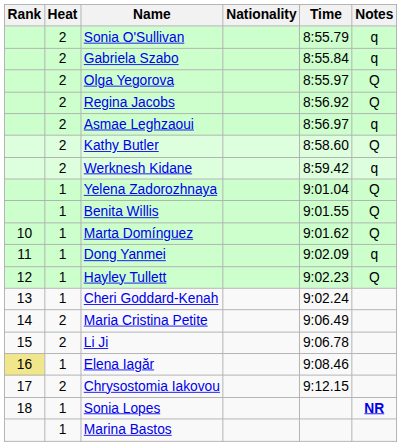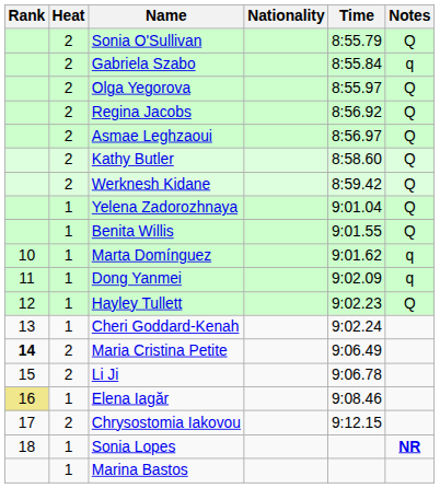 <table class="wikitable sortable" style="text-align:center">
 <tr>
 <th>Rank</th>
 <th>Heat</th>
 <th>Name</th>
 <th>Nationality</th>
 <th>Time</th>
 <th>Notes</th>
 </tr>
 <tr bgcolor=ccffcc>
 <td></td>
 <td>2</td>
 <td align="left"><a href='#'>Sonia O'Sullivan</a></td>
 <td align=left></td>
 <td>8:55.79</td>
-<td>q</td>
+<td>Q</td>
 </tr>
 <tr bgcolor=ccffcc>
 <td></td>
 <td>2</td>
 <td align="left"><a href='#'>Gabriela Szabo</a></td>
 <td align=left></td>
 <td>8:55.84</td>
 <td>q</td>
 </tr>
 <tr bgcolor=ccffcc>
 <td></td>
 <td>2</td>
 <td align="left"><a href='#'>Olga Yegorova</a></td>
 <td align=left></td>
 <td>8:55.97</td>
 <td>Q</td>
 </tr>
 <tr bgcolor=ccffcc>
 <td></td>
 <td>2</td>
 <td align="left"><a href='#'>Regina Jacobs</a></td>
 <td align=left></td>
 <td>8:56.92</td>
 <td>Q</td>
 </tr>
 <tr bgcolor=ccffcc>
 <td></td>
 <td>2</td>
 <td align="left"><a href='#'>Asmae Leghzaoui</a></td>
 <td align=left></td>
 <td>8:56.97</td>
-<td>q</td>
+<td>Q</td>
 </tr>
 <tr bgcolor=ddffdd>
 <td></td>
 <td>2</td>
 <td align="left"><a href='#'>Kathy Butler</a></td>
 <td align=left></td>
 <td>8:58.60</td>
 <td>Q</td>
 </tr>
 <tr bgcolor=ddffdd>
 <td></td>
 <td>2</td>
 <td align="left"><a href='#'>Werknesh Kidane</a></td>
 <td align=left></td>
 <td>8:59.42</td>
-<td>q</td>
+<td>Q</td>
 </tr>
 <tr bgcolor=ccffcc>
 <td></td>
 <td>1</td>
 <td align="left"><a href='#'>Yelena Zadorozhnaya</a></td>
 <td align=left></td>
 <td>9:01.04</td>
 <td>Q</td>
 </tr>
 <tr bgcolor=ccffcc>
 <td></td>
 <td>1</td>
 <td align="left"><a href='#'>Benita Willis</a></td>
 <td align=left></td>
 <td>9:01.55</td>
 <td>Q</td>
 </tr>
 <tr bgcolor=ccffcc>
 <td>10</td>
 <td>1</td>
 <td align="left"><a href='#'>Marta Domínguez</a></td>
 <td align=left></td>
 <td>9:01.62</td>
-<td>Q</td>
+<td>q</td>
 </tr>
 <tr bgcolor=ccffcc>
 <td>11</td>
 <td>1</td>
 <td align="left"><a href='#'>Dong Yanmei</a></td>
 <td align=left></td>
 <td>9:02.09</td>
 <td>q</td>
 </tr>
 <tr bgcolor=ccffcc>
 <td>12</td>
 <td>1</td>
 <td align="left"><a href='#'>Hayley Tullett</a></td>
 <td align=left></td>
 <td>9:02.23</td>
 <td>Q</td>
 </tr>
 <tr>
 <td>13</td>
 <td>1</td>
 <td align="left"><a href='#'>Cheri Goddard-Kenah</a></td>
 <td align=left></td>
 <td>9:02.24</td>
 <td></td>
 </tr>
 <tr>
-<td>14</td>
+<td><strong>14</strong></td>
 <td>2</td>
 <td align="left"><a href='#'>Maria Cristina Petite</a></td>
 <td align=left></td>
 <td>9:06.49</td>
 <td></td>
 </tr>
 <tr>
 <td>15</td>
 <td>2</td>
 <td align="left"><a href='#'>Li Ji</a></td>
 <td align=left></td>
 <td>9:06.78</td>
 <td></td>
 </tr>
 <tr>
 <td style="background: khaki;">16</td>
 <td>1</td>
 <td align="left"><a href='#'>Elena Iagăr</a></td>
 <td align=left></td>
 <td>9:08.46</td>
 <td></td>
 </tr>
 <tr>
 <td>17</td>
 <td>2</td>
 <td align="left"><a href='#'>Chrysostomia Iakovou</a></td>
 <td align=left></td>
 <td>9:12.15</td>
 <td></td>
 </tr>
 <tr>
 <td>18</td>
 <td>1</td>
 <td align="left"><a href='#'>Sonia Lopes</a></td>
 <td align=left></td>
 <td></td>
 <td><strong><a href='#'>NR</a></strong></td>
 </tr>
 <tr>
 <td></td>
 <td>1</td>
 <td align="left"><a href='#'>Marina Bastos</a></td>
 <td align=left></td>
 <td></td>
 <td></td>
 </tr>
 </table>
